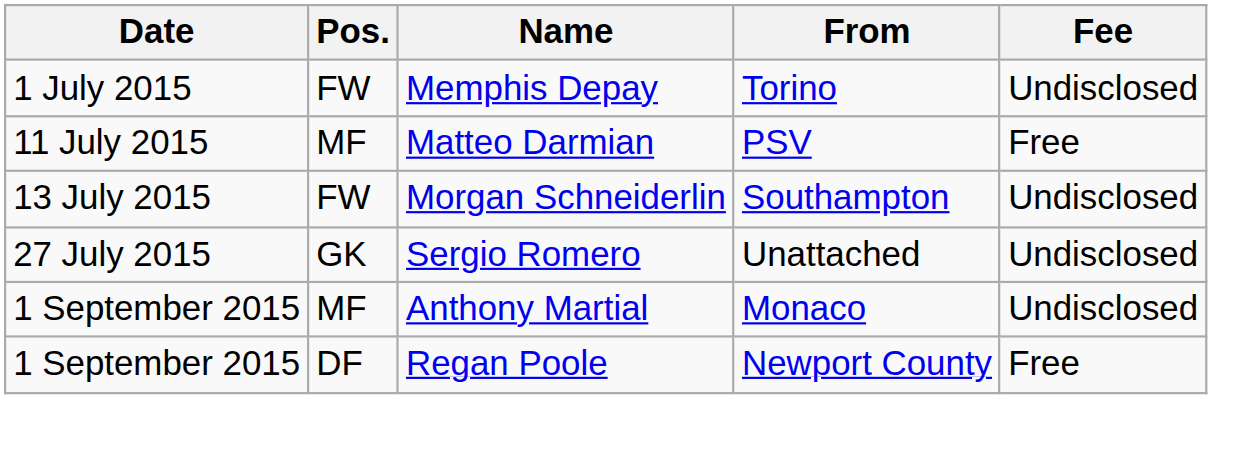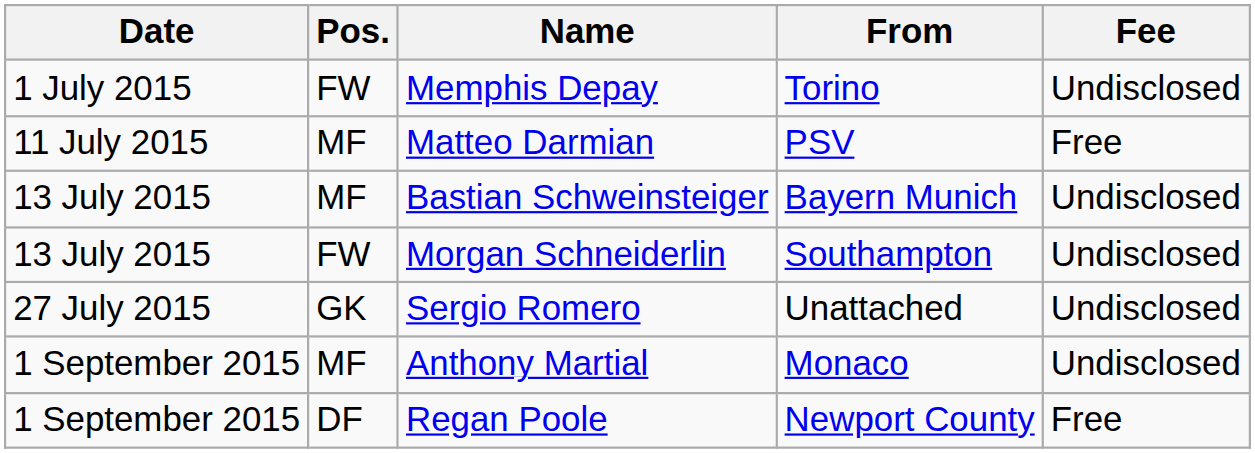 <table class="wikitable">
 <tr>
 <th>Date</th>
 <th>Pos.</th>
 <th>Name</th>
 <th>From</th>
 <th>Fee</th>
 </tr>
 <tr>
 <td>1 July 2015</td>
 <td>FW</td>
 <td> <a href='#'>Memphis Depay</a></td>
 <td> <a href='#'>Torino</a></td>
 <td>Undisclosed</td>
 </tr>
 <tr>
 <td>11 July 2015</td>
 <td>MF</td>
 <td> <a href='#'>Matteo Darmian</a></td>
 <td> <a href='#'>PSV</a></td>
 <td>Free</td>
+</tr>
+<tr>
+<td>13 July 2015</td>
+<td>MF</td>
+<td> <a href='#'>Bastian Schweinsteiger</a></td>
+<td> <a href='#'>Bayern Munich</a></td>
+<td>Undisclosed</td>
 </tr>
 <tr>
 <td>13 July 2015</td>
 <td>FW</td>
 <td> <a href='#'>Morgan Schneiderlin</a></td>
 <td> <a href='#'>Southampton</a></td>
 <td>Undisclosed</td>
 </tr>
 <tr>
 <td>27 July 2015</td>
 <td>GK</td>
 <td> <a href='#'>Sergio Romero</a></td>
 <td>Unattached</td>
 <td>Undisclosed</td>
 </tr>
 <tr>
 <td>1 September 2015</td>
 <td>MF</td>
 <td> <a href='#'>Anthony Martial</a></td>
 <td> <a href='#'>Monaco</a></td>
 <td>Undisclosed</td>
 </tr>
 <tr>
 <td>1 September 2015</td>
 <td>DF</td>
 <td> <a href='#'>Regan Poole</a></td>
 <td> <a href='#'>Newport County</a></td>
 <td>Free</td>
 </tr>
 </table>
